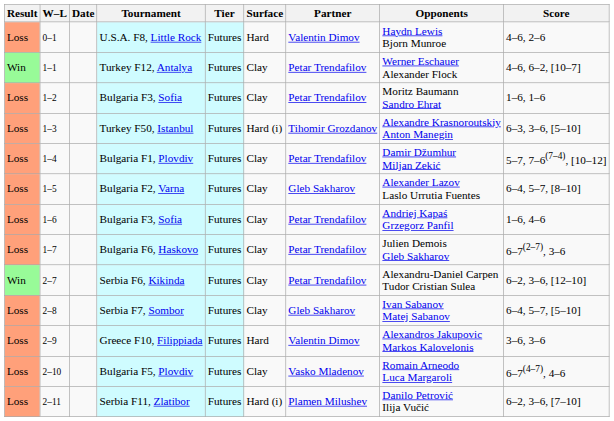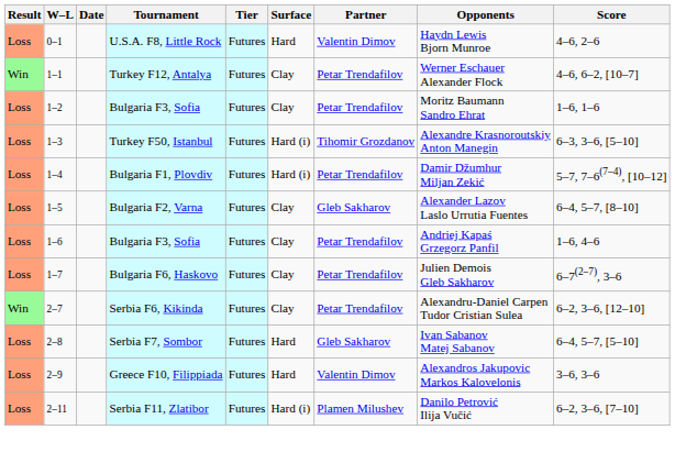 <table class="sortable wikitable">
 <tr>
 <th>Result</th>
 <th class="unsortable">W–L</th>
 <th>Date</th>
 <th>Tournament</th>
 <th>Tier</th>
 <th>Surface</th>
 <th>Partner</th>
 <th>Opponents</th>
 <th class="unsortable">Score</th>
 </tr>
 <tr>
 <td bgcolor=#FFA07A>Loss</td>
 <td><small>0–1</small></td>
 <td></td>
 <td style="background:#cffcff;">U.S.A. F8, <a href='#'>Little Rock</a></td>
 <td style="background:#cffcff;">Futures</td>
 <td>Hard</td>
 <td> <a href='#'>Valentin Dimov</a></td>
 <td> <a href='#'>Haydn Lewis</a><br> Bjorn Munroe</td>
 <td>4–6, 2–6</td>
 </tr>
 <tr>
 <td bgcolor=#98fb98>Win</td>
 <td><small>1–1</small></td>
 <td></td>
 <td style="background:#cffcff;">Turkey F12, <a href='#'>Antalya</a></td>
 <td style="background:#cffcff;">Futures</td>
 <td>Clay</td>
 <td> <a href='#'>Petar Trendafilov</a></td>
 <td> <a href='#'>Werner Eschauer</a><br> Alexander Flock</td>
 <td>4–6, 6–2, [10–7]</td>
 </tr>
 <tr>
 <td bgcolor=#FFA07A>Loss</td>
 <td><small>1–2</small></td>
 <td></td>
 <td style="background:#cffcff;">Bulgaria F3, <a href='#'>Sofia</a></td>
 <td style="background:#cffcff;">Futures</td>
 <td>Clay</td>
 <td> <a href='#'>Petar Trendafilov</a></td>
 <td> Moritz Baumann<br> <a href='#'>Sandro Ehrat</a></td>
 <td>1–6, 1–6</td>
 </tr>
 <tr>
 <td bgcolor=#FFA07A>Loss</td>
 <td><small>1–3</small></td>
 <td></td>
 <td style="background:#cffcff;">Turkey F50, <a href='#'>Istanbul</a></td>
 <td style="background:#cffcff;">Futures</td>
 <td>Hard (i)</td>
 <td> <a href='#'>Tihomir Grozdanov</a></td>
 <td> <a href='#'>Alexandre Krasnoroutskiy</a><br> <a href='#'>Anton Manegin</a></td>
 <td>6–3, 3–6, [5–10]</td>
 </tr>
 <tr>
 <td bgcolor=#FFA07A>Loss</td>
 <td><small>1–4</small></td>
 <td></td>
 <td style="background:#cffcff;">Bulgaria F1, <a href='#'>Plovdiv</a></td>
 <td style="background:#cffcff;">Futures</td>
-<td>Clay</td>
+<td>Hard (i)</td>
 <td> <a href='#'>Petar Trendafilov</a></td>
 <td> <a href='#'>Damir Džumhur</a><br> <a href='#'>Miljan Zekić</a></td>
 <td>5–7, 7–6<sup>(7–4)</sup>, [10–12]</td>
 </tr>
 <tr>
 <td bgcolor=#FFA07A>Loss</td>
 <td><small>1–5</small></td>
 <td></td>
 <td style="background:#cffcff;">Bulgaria F2, <a href='#'>Varna</a></td>
 <td style="background:#cffcff;">Futures</td>
 <td>Clay</td>
 <td> <a href='#'>Gleb Sakharov</a></td>
 <td> <a href='#'>Alexander Lazov</a><br> Laslo Urrutia Fuentes</td>
 <td>6–4, 5–7, [8–10]</td>
 </tr>
 <tr>
 <td bgcolor=#FFA07A>Loss</td>
 <td><small>1–6</small></td>
 <td></td>
 <td style="background:#cffcff;">Bulgaria F3, <a href='#'>Sofia</a></td>
 <td style="background:#cffcff;">Futures</td>
 <td>Clay</td>
 <td> <a href='#'>Petar Trendafilov</a></td>
 <td> <a href='#'>Andriej Kapaś</a><br> <a href='#'>Grzegorz Panfil</a></td>
 <td>1–6, 4–6</td>
 </tr>
 <tr>
 <td bgcolor=#FFA07A>Loss</td>
 <td><small>1–7</small></td>
 <td></td>
 <td style="background:#cffcff;">Bulgaria F6, <a href='#'>Haskovo</a></td>
 <td style="background:#cffcff;">Futures</td>
 <td>Clay</td>
 <td> <a href='#'>Petar Trendafilov</a></td>
 <td> Julien Demois<br> <a href='#'>Gleb Sakharov</a></td>
 <td>6–7<sup>(2–7)</sup>, 3–6</td>
 </tr>
 <tr>
 <td bgcolor=#98fb98>Win</td>
 <td><small>2–7</small></td>
 <td></td>
 <td style="background:#cffcff;">Serbia F6, <a href='#'>Kikinda</a></td>
 <td style="background:#cffcff;">Futures</td>
 <td>Clay</td>
 <td> <a href='#'>Petar Trendafilov</a></td>
 <td> Alexandru-Daniel Carpen<br> Tudor Cristian Sulea</td>
 <td>6–2, 3–6, [12–10]</td>
 </tr>
 <tr>
 <td bgcolor=#FFA07A>Loss</td>
 <td><small>2–8</small></td>
 <td></td>
 <td style="background:#cffcff;">Serbia F7, <a href='#'>Sombor</a></td>
 <td style="background:#cffcff;">Futures</td>
-<td>Clay</td>
+<td>Hard</td>
 <td> <a href='#'>Gleb Sakharov</a></td>
 <td> <a href='#'>Ivan Sabanov</a><br> <a href='#'>Matej Sabanov</a></td>
 <td>6–4, 5–7, [5–10]</td>
 </tr>
 <tr>
 <td bgcolor=#FFA07A>Loss</td>
 <td><small>2–9</small></td>
 <td></td>
 <td style="background:#cffcff;">Greece F10, <a href='#'>Filippiada</a></td>
 <td style="background:#cffcff;">Futures</td>
 <td>Hard</td>
 <td> <a href='#'>Valentin Dimov</a></td>
 <td> <a href='#'>Alexandros Jakupovic</a><br> <a href='#'>Markos Kalovelonis</a></td>
 <td>3–6, 3–6</td>
 </tr>
 <tr>
 <td bgcolor=#FFA07A>Loss</td>
-<td><small>2–10</small></td>
-<td></td>
-<td style="background:#cffcff;">Bulgaria F5, <a href='#'>Plovdiv</a></td>
-<td style="background:#cffcff;">Futures</td>
-<td>Clay</td>
-<td> <a href='#'>Vasko Mladenov</a></td>
-<td> <a href='#'>Romain Arneodo</a><br> <a href='#'>Luca Margaroli</a></td>
-<td>6–7<sup>(4–7)</sup>, 4–6</td>
-</tr>
-<tr>
-<td bgcolor=#FFA07A>Loss</td>
 <td><small>2–11</small></td>
 <td></td>
 <td style="background:#cffcff;">Serbia F11, <a href='#'>Zlatibor</a></td>
 <td style="background:#cffcff;">Futures</td>
 <td>Hard (i)</td>
 <td> <a href='#'>Plamen Milushev</a></td>
 <td> <a href='#'>Danilo Petrović</a><br> Ilija Vučić</td>
 <td>6–2, 3–6, [7–10]</td>
 </tr>
 </table>
